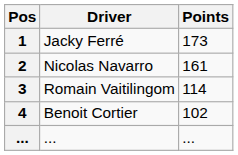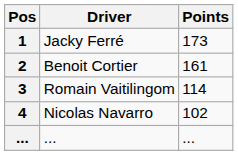 <table class="wikitable" style="font-size:85%">
 <tr>
 <th>Pos</th>
 <th>Driver</th>
 <th>Points</th>
 </tr>
 <tr>
 <th>1</th>
 <td> Jacky Ferré</td>
 <td>173</td>
 </tr>
 <tr>
 <th>2</th>
-<td> Nicolas Navarro</td>
+<td> Benoit Cortier</td>
 <td>161</td>
 </tr>
 <tr>
 <th>3</th>
 <td> Romain Vaitilingom</td>
 <td>114</td>
 </tr>
 <tr>
 <th>4</th>
-<td> Benoit Cortier</td>
+<td> Nicolas Navarro</td>
 <td>102</td>
 </tr>
 <tr>
 <th>...</th>
 <td>...</td>
 <td>...</td>
 </tr>
 </table>
